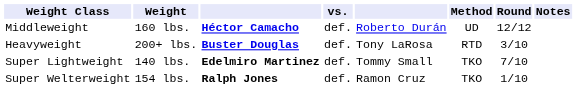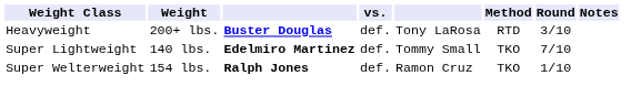 <table class="toccolours" style="font-size: 85%;">
 <tr>
 <th style="background:#e6e8fa; color:#000; text-align:center;">Weight Class</th>
 <th style="background:#e6e8fa; color:#000; text-align:center;">Weight</th>
 <th style="background:#e6e8fa; color:#000; text-align:center;"></th>
 <th style="background:#e6e8fa; color:#000; text-align:center;">vs.</th>
 <th style="background:#e6e8fa; color:#000; text-align:center;"></th>
 <th style="background:#e6e8fa; color:#000; text-align:center;">Method</th>
 <th style="background:#e6e8fa; color:#000; text-align:center;">Round</th>
 <th style="background:#e6e8fa; color:#000; text-align:center;">Notes</th>
-</tr>
-<tr>
-<td>Middleweight</td>
-<td>160 lbs.</td>
-<td><strong><a href='#'>Héctor Camacho</a></strong></td>
-<td>def.</td>
-<td><a href='#'>Roberto Durán</a></td>
-<td align=center>UD</td>
-<td align=center>12/12</td>
-<td></td>
 </tr>
 <tr>
 <td>Heavyweight</td>
 <td>200+ lbs.</td>
 <td><strong><a href='#'>Buster Douglas</a></strong></td>
 <td>def.</td>
 <td>Tony LaRosa</td>
 <td align=center>RTD</td>
 <td align=center>3/10</td>
 </tr>
 <tr>
 <td>Super Lightweight</td>
 <td>140 lbs.</td>
 <td><strong>Edelmiro Martinez</strong></td>
 <td>def.</td>
 <td>Tommy Small</td>
 <td align=center>TKO</td>
 <td align=center>7/10</td>
 </tr>
 <tr>
 <td>Super Welterweight</td>
 <td>154 lbs.</td>
 <td><strong>Ralph Jones</strong></td>
 <td>def.</td>
 <td>Ramon Cruz</td>
 <td align=center>TKO</td>
 <td align=center>1/10</td>
 </tr>
 </table>
